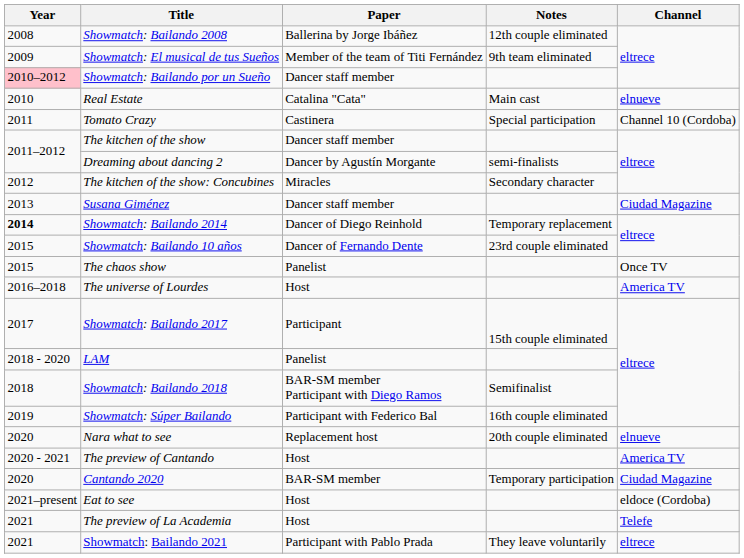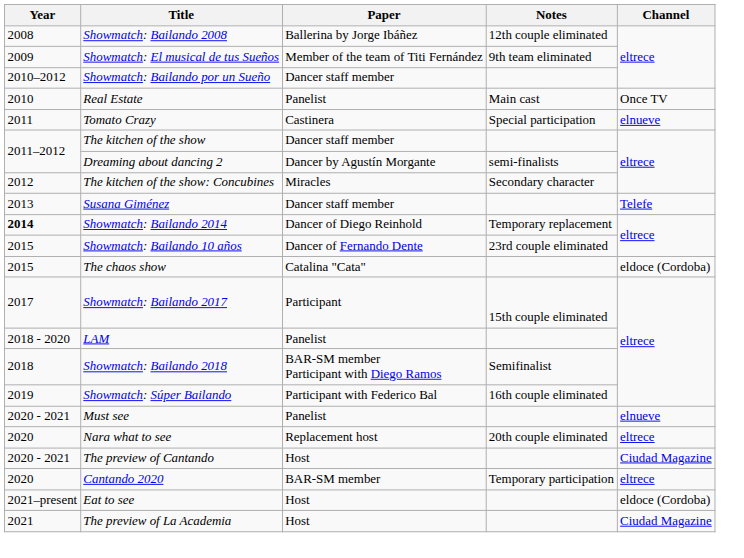 <table class="wikitable" style="font-size: 87%;">
 <tr>
 <th>Year</th>
 <th>Title</th>
 <th>Paper</th>
 <th>Notes</th>
 <th>Channel</th>
 </tr>
 <tr>
 <td>2008</td>
 <td><em><a href='#'>Showmatch</a>: <a href='#'>Bailando 2008</a></em></td>
 <td>Ballerina by Jorge Ibáñez</td>
 <td>12th couple eliminated</td>
 <td rowspan="3"><a href='#'>eltrece</a></td>
 </tr>
 <tr>
 <td>2009</td>
 <td><em><a href='#'>Showmatch</a>: <a href='#'>El musical de tus Sueños</a></em></td>
 <td>Member of the team of Titi Fernández</td>
 <td>9th team eliminated</td>
 </tr>
 <tr>
-<td style="background: pink;">2010–2012</td>
+<td>2010–2012</td>
 <td><em><a href='#'>Showmatch</a>: <a href='#'>Bailando por un Sueño</a></em></td>
 <td>Dancer staff member</td>
 <td></td>
 </tr>
 <tr>
 <td>2010</td>
 <td><em>Real Estate</em></td>
-<td>Catalina "Cata"</td>
+<td>Panelist</td>
 <td>Main cast</td>
-<td><a href='#'>elnueve</a></td>
+<td>Once TV</td>
 </tr>
 <tr>
 <td>2011</td>
 <td><em>Tomato Crazy</em></td>
 <td>Castinera</td>
 <td>Special participation</td>
-<td>Channel 10 (Cordoba)</td>
+<td><a href='#'>elnueve</a></td>
 </tr>
 <tr>
 <td rowspan="2">2011–2012</td>
 <td><em>The kitchen of the show</em></td>
 <td>Dancer staff member</td>
 <td></td>
 <td rowspan="3"><a href='#'>eltrece</a></td>
 </tr>
 <tr>
 <td><em>Dreaming about dancing 2</em></td>
 <td>Dancer by Agustín Morgante</td>
 <td>semi-finalists</td>
 </tr>
 <tr>
 <td>2012</td>
 <td><em>The kitchen of the show: Concubines</em></td>
 <td>Miracles</td>
 <td>Secondary character</td>
 </tr>
 <tr>
 <td>2013</td>
 <td><em><a href='#'>Susana Giménez</a></em></td>
 <td>Dancer staff member</td>
 <td></td>
-<td><a href='#'>Ciudad Magazine</a></td>
+<td><a href='#'>Telefe</a></td>
 </tr>
 <tr>
 <td><strong>2014</strong></td>
 <td><em><a href='#'>Showmatch</a>: <a href='#'>Bailando 2014</a></em></td>
 <td>Dancer of Diego Reinhold</td>
 <td>Temporary replacement</td>
 <td rowspan="2"><a href='#'>eltrece</a></td>
 </tr>
 <tr>
 <td>2015</td>
 <td><em><a href='#'>Showmatch</a>: <a href='#'>Bailando 10 años</a></em></td>
 <td>Dancer of <a href='#'>Fernando Dente</a></td>
 <td>23rd couple eliminated</td>
 </tr>
 <tr>
 <td>2015</td>
 <td><em>The chaos show</em></td>
-<td>Panelist</td>
+<td>Catalina "Cata"</td>
 <td></td>
-<td>Once TV</td>
-</tr>
-<tr>
-<td>2016–2018</td>
-<td><em>The universe of Lourdes</em></td>
-<td>Host</td>
-<td></td>
-<td><a href='#'>America TV</a></td>
+<td>eldoce (Cordoba)</td>
 </tr>
 <tr>
 <td>2017</td>
 <td><em><a href='#'>Showmatch</a>: <a href='#'>Bailando 2017</a> </em></td>
 <td>Participant</td>
 <td><br><br>15th couple eliminated</td>
 <td rowspan="4"><a href='#'>eltrece</a></td>
 </tr>
 <tr>
 <td>2018 - 2020</td>
 <td><em><a href='#'>LAM</a></em></td>
 <td>Panelist</td>
 <td></td>
 </tr>
 <tr>
 <td>2018</td>
 <td><em><a href='#'>Showmatch</a>: <a href='#'>Bailando 2018</a></em></td>
 <td>BAR-SM member<br>Participant with <a href='#'>Diego Ramos</a></td>
 <td>Semifinalist</td>
 </tr>
 <tr>
 <td>2019</td>
 <td><em><a href='#'>Showmatch</a>: <a href='#'>Súper Bailando</a></em></td>
 <td>Participant with Federico Bal</td>
 <td>16th couple eliminated</td>
 </tr>
 <tr>
+<td>2020 - 2021</td>
+<td><em>Must see</em></td>
+<td>Panelist</td>
+<td></td>
+<td><a href='#'>elnueve</a></td>
+</tr>
+<tr>
 <td>2020</td>
 <td><em>Nara what to see</em></td>
 <td>Replacement host</td>
 <td>20th couple eliminated</td>
-<td><a href='#'>elnueve</a></td>
+<td><a href='#'>eltrece</a></td>
 </tr>
 <tr>
 <td>2020 - 2021</td>
 <td><em>The preview of Cantando</em></td>
 <td>Host</td>
 <td></td>
-<td><a href='#'>America TV</a></td>
+<td><a href='#'>Ciudad Magazine</a></td>
 </tr>
 <tr>
 <td>2020</td>
 <td><em><a href='#'>Cantando 2020</a></em></td>
 <td>BAR-SM member</td>
 <td>Temporary participation</td>
-<td><a href='#'>Ciudad Magazine</a></td>
+<td><a href='#'>eltrece</a></td>
 </tr>
 <tr>
 <td>2021–present</td>
 <td><em>Eat to see</em></td>
 <td>Host</td>
 <td></td>
 <td>eldoce (Cordoba)</td>
 </tr>
 <tr>
 <td>2021</td>
 <td><em>The preview of La Academia</em></td>
 <td>Host</td>
 <td></td>
-<td><a href='#'>Telefe</a></td>
-</tr>
-<tr>
-<td>2021</td>
-<td><a href='#'>Showmatch</a>: <a href='#'>Bailando 2021</a></td>
-<td>Participant with Pablo Prada</td>
-<td>They leave voluntarily</td>
-<td><a href='#'>eltrece</a></td>
+<td><a href='#'>Ciudad Magazine</a></td>
 </tr>
 </table>
